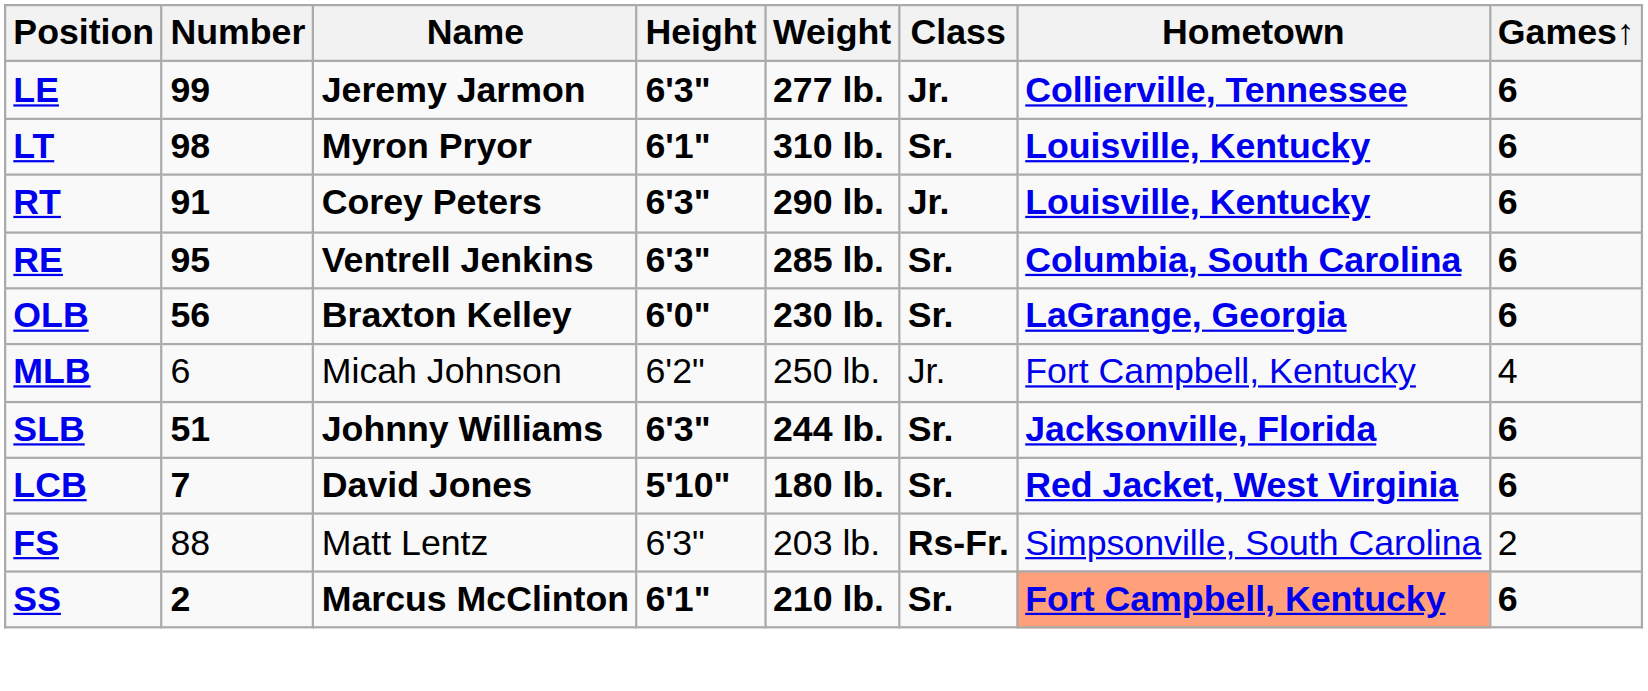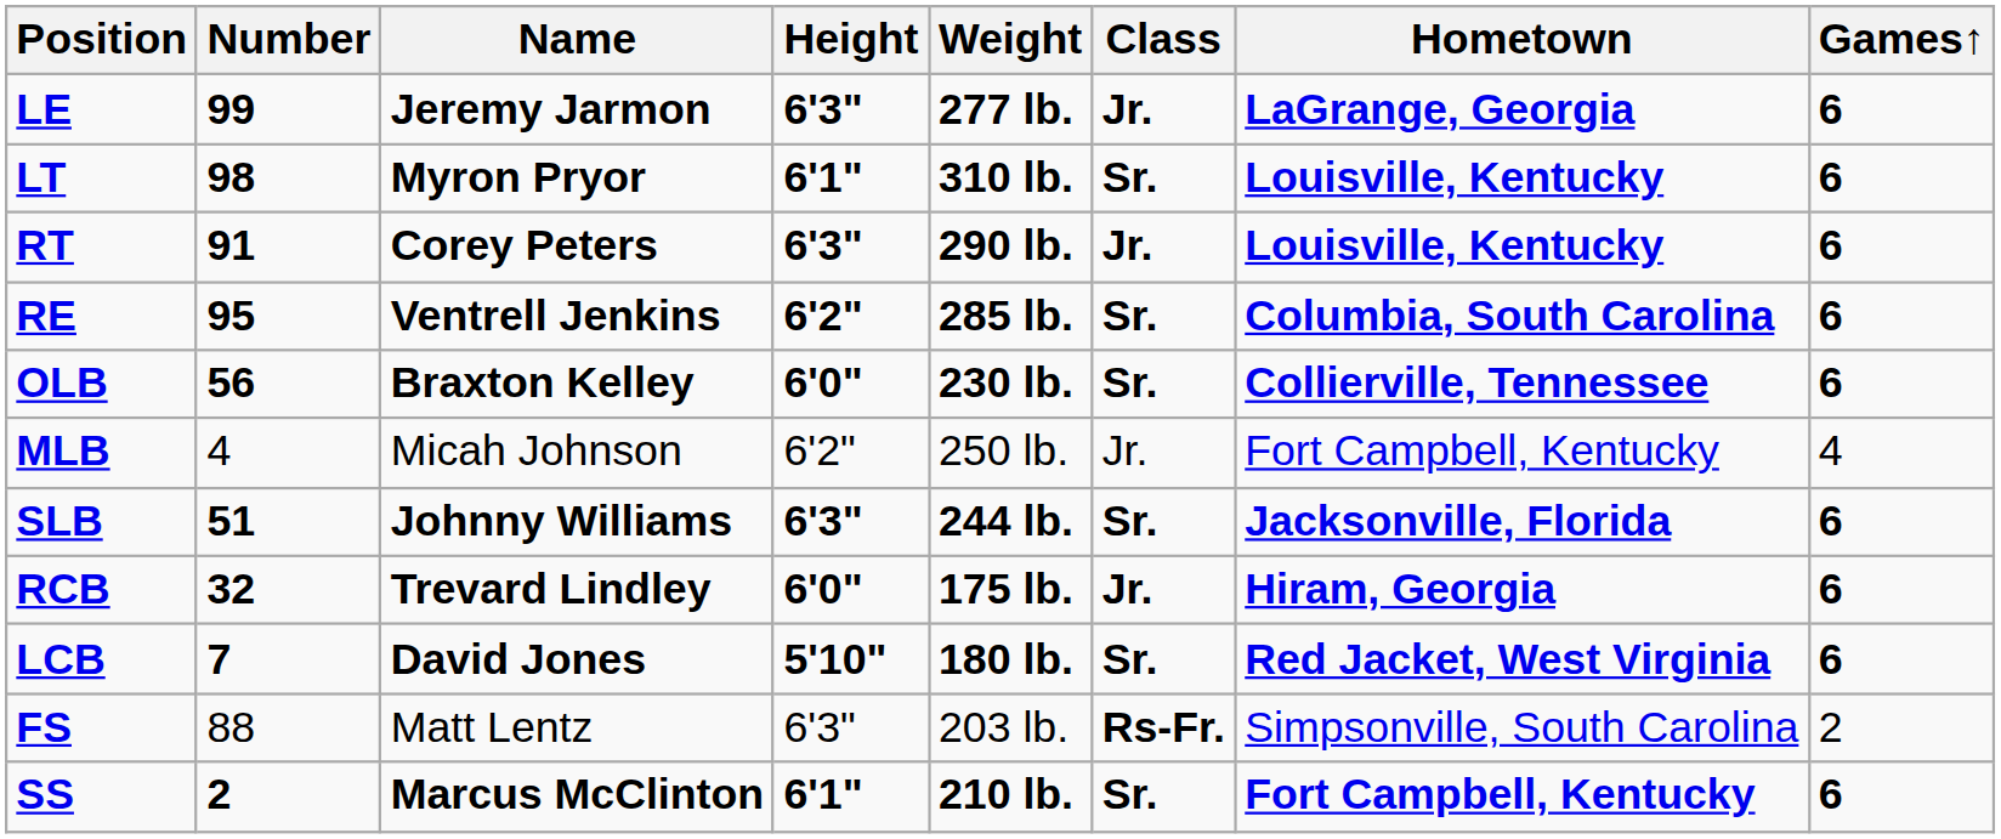 <table class="wikitable">
 <tr>
 <th>Position</th>
 <th>Number</th>
 <th>Name</th>
 <th>Height</th>
 <th>Weight</th>
 <th>Class</th>
 <th>Hometown</th>
 <th>Games↑</th>
 </tr>
 <tr>
 <td><strong><a href='#'>LE</a></strong></td>
 <td><strong>99</strong></td>
 <td><strong>Jeremy Jarmon</strong></td>
 <td><strong>6'3"</strong></td>
 <td><strong>277 lb.</strong></td>
 <td><strong>Jr.</strong></td>
-<td><strong><a href='#'>Collierville, Tennessee</a></strong></td>
+<td><strong><a href='#'>LaGrange, Georgia</a></strong></td>
 <td><strong>6</strong></td>
 </tr>
 <tr>
 <td><strong><a href='#'>LT</a></strong></td>
 <td><strong>98</strong></td>
 <td><strong>Myron Pryor</strong></td>
 <td><strong>6'1"</strong></td>
 <td><strong>310 lb.</strong></td>
 <td><strong>Sr.</strong></td>
 <td><strong><a href='#'>Louisville, Kentucky</a></strong></td>
 <td><strong>6</strong></td>
 </tr>
 <tr>
 <td><strong><a href='#'>RT</a></strong></td>
 <td><strong>91</strong></td>
 <td><strong>Corey Peters</strong></td>
 <td><strong>6'3"</strong></td>
 <td><strong>290 lb.</strong></td>
 <td><strong>Jr.</strong></td>
 <td><strong><a href='#'>Louisville, Kentucky</a></strong></td>
 <td><strong>6</strong></td>
 </tr>
 <tr>
 <td><strong><a href='#'>RE</a></strong></td>
 <td><strong>95</strong></td>
 <td><strong>Ventrell Jenkins</strong></td>
-<td><strong>6'3"</strong></td>
+<td><strong>6'2"</strong></td>
 <td><strong>285 lb.</strong></td>
 <td><strong>Sr.</strong></td>
 <td><strong><a href='#'>Columbia, South Carolina</a></strong></td>
 <td><strong>6</strong></td>
 </tr>
 <tr>
 <td><strong><a href='#'>OLB</a></strong></td>
 <td><strong>56</strong></td>
 <td><strong>Braxton Kelley</strong></td>
 <td><strong>6'0"</strong></td>
 <td><strong>230 lb.</strong></td>
 <td><strong>Sr.</strong></td>
-<td><strong><a href='#'>LaGrange, Georgia</a></strong></td>
+<td><strong><a href='#'>Collierville, Tennessee</a></strong></td>
 <td><strong>6</strong></td>
 </tr>
 <tr>
 <td><strong><a href='#'>MLB</a></strong></td>
-<td>6</td>
+<td>4</td>
 <td>Micah Johnson</td>
 <td>6'2"</td>
 <td>250 lb.</td>
 <td>Jr.</td>
 <td><a href='#'>Fort Campbell, Kentucky</a></td>
 <td>4</td>
 </tr>
 <tr>
 <td><strong><a href='#'>SLB</a></strong></td>
 <td><strong>51</strong></td>
 <td><strong>Johnny Williams</strong></td>
 <td><strong>6'3"</strong></td>
 <td><strong>244 lb.</strong></td>
 <td><strong>Sr.</strong></td>
 <td><strong><a href='#'>Jacksonville, Florida</a></strong></td>
+<td><strong>6</strong></td>
+</tr>
+<tr>
+<td><strong><a href='#'>RCB</a></strong></td>
+<td><strong>32</strong></td>
+<td><strong>Trevard Lindley</strong></td>
+<td><strong>6'0"</strong></td>
+<td><strong>175 lb.</strong></td>
+<td><strong>Jr.</strong></td>
+<td><strong><a href='#'>Hiram, Georgia</a></strong></td>
 <td><strong>6</strong></td>
 </tr>
 <tr>
 <td><strong><a href='#'>LCB</a></strong></td>
 <td><strong>7</strong></td>
 <td><strong>David Jones</strong></td>
 <td><strong>5'10"</strong></td>
 <td><strong>180 lb.</strong></td>
 <td><strong>Sr.</strong></td>
 <td><strong><a href='#'>Red Jacket, West Virginia</a></strong></td>
 <td><strong>6</strong></td>
 </tr>
 <tr>
 <td><strong><a href='#'>FS</a></strong></td>
 <td>88</td>
 <td>Matt Lentz</td>
 <td>6'3"</td>
 <td>203 lb.</td>
 <td><strong>Rs-Fr.</strong></td>
 <td><a href='#'>Simpsonville, South Carolina</a></td>
 <td>2</td>
 </tr>
 <tr>
 <td><strong><a href='#'>SS</a></strong></td>
 <td><strong>2</strong></td>
 <td><strong>Marcus McClinton</strong></td>
 <td><strong>6'1"</strong></td>
 <td><strong>210 lb.</strong></td>
 <td><strong>Sr.</strong></td>
-<td style="background: lightsalmon;"><strong><a href='#'>Fort Campbell, Kentucky</a></strong></td>
+<td><strong><a href='#'>Fort Campbell, Kentucky</a></strong></td>
 <td><strong>6</strong></td>
 </tr>
 </table>
